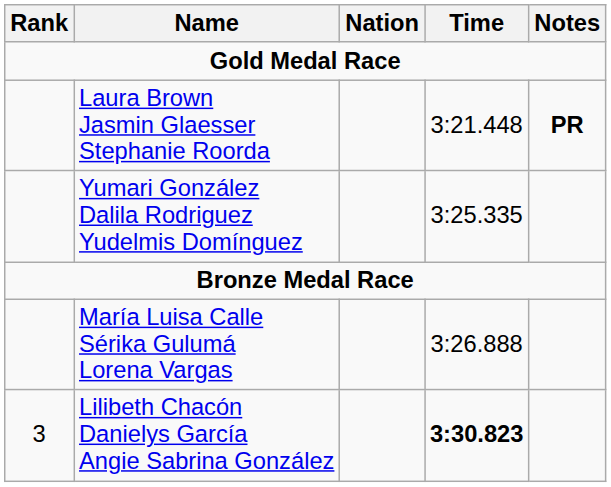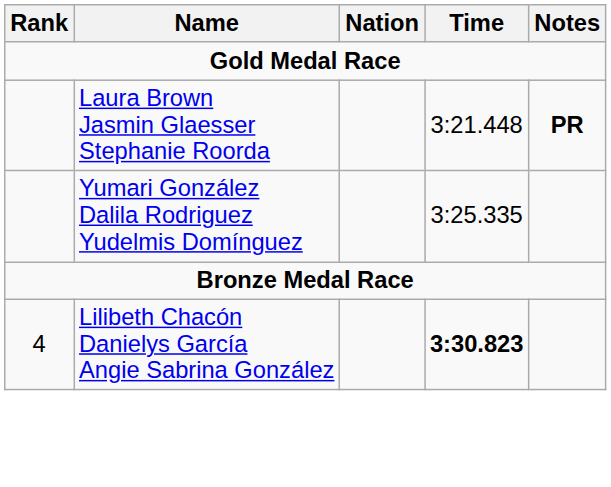 <table class="wikitable" style="text-align:center">
 <tr>
 <th>Rank</th>
 <th>Name</th>
 <th>Nation</th>
 <th>Time</th>
 <th>Notes</th>
 </tr>
 <tr>
 <td colspan=5><strong>Gold Medal Race</strong></td>
 </tr>
 <tr>
 <td></td>
 <td align=left><a href='#'>Laura Brown</a><br><a href='#'>Jasmin Glaesser</a><br><a href='#'>Stephanie Roorda</a></td>
 <td align=left></td>
 <td>3:21.448</td>
 <td><strong>PR</strong></td>
 </tr>
 <tr>
 <td></td>
 <td align=left><a href='#'>Yumari González</a><br><a href='#'>Dalila Rodriguez</a><br><a href='#'>Yudelmis Domínguez</a></td>
 <td align=left></td>
 <td>3:25.335</td>
 <td></td>
 </tr>
 <tr>
 <td colspan=5><strong>Bronze Medal Race</strong></td>
 </tr>
 <tr>
-<td></td>
-<td align=left><a href='#'>María Luisa Calle</a><br><a href='#'>Sérika Gulumá</a><br><a href='#'>Lorena Vargas</a></td>
-<td align=left></td>
-<td>3:26.888</td>
-<td></td>
-</tr>
-<tr>
-<td>3</td>
+<td>4</td>
 <td align=left><a href='#'>Lilibeth Chacón</a><br><a href='#'>Danielys García</a><br><a href='#'>Angie Sabrina González</a></td>
 <td align=left></td>
 <td><strong>3:30.823</strong></td>
 <td></td>
 </tr>
 </table>
